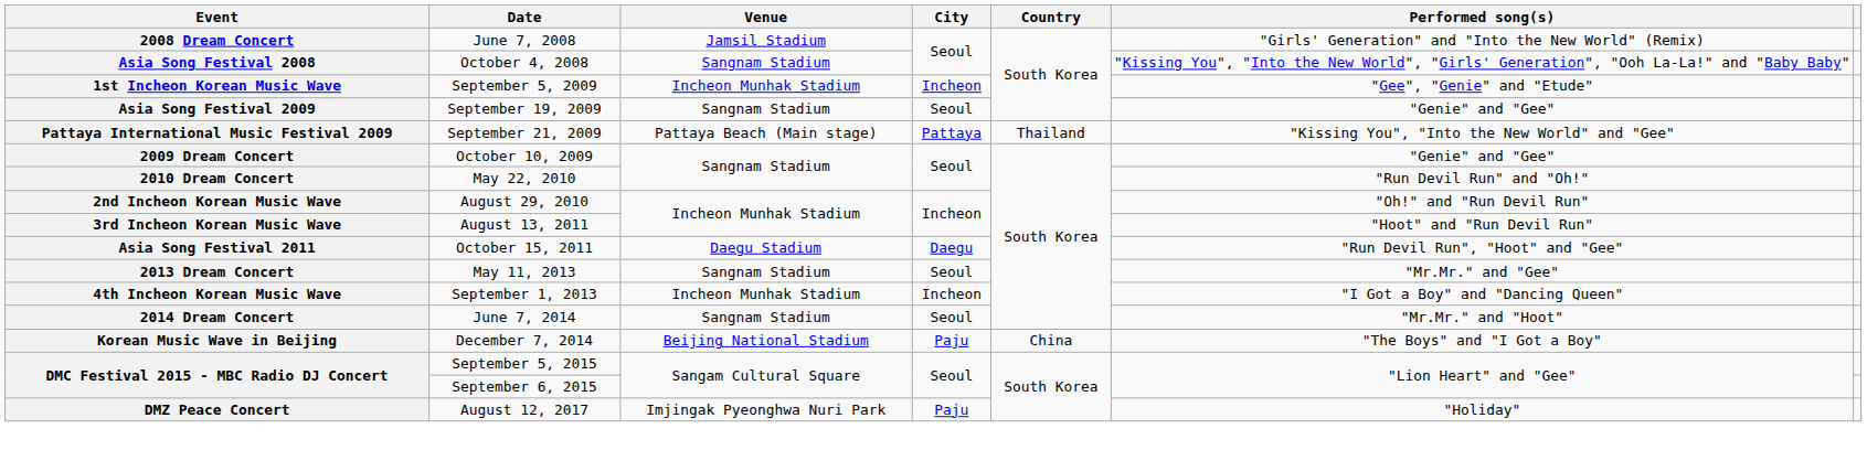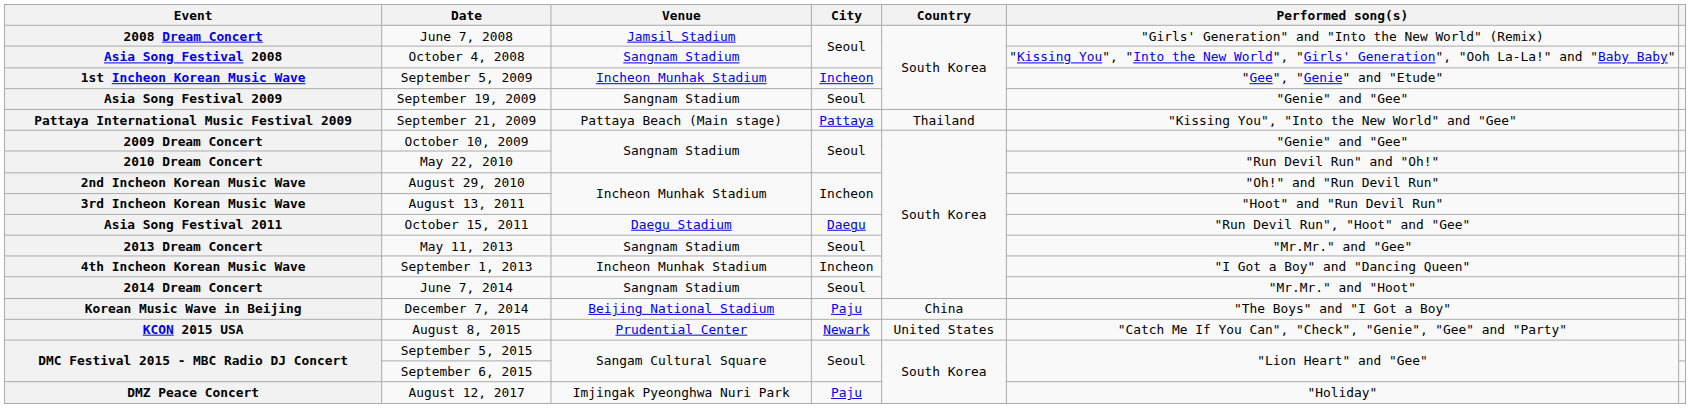 <table class="wikitable sortable plainrowheaders" style="text-align:center;">
 <tr>
 <th scope="col">Event</th>
 <th scope="col">Date</th>
 <th scope="col">Venue</th>
 <th scope="col">City</th>
 <th scope="col">Country</th>
 <th scope="col" style="width:40%">Performed song(s)</th>
 <th class="unsortable" scope="col"></th>
 </tr>
 <tr>
 <th scope="row">2008 <a href='#'>Dream Concert</a></th>
 <td>June 7, 2008</td>
 <td><a href='#'>Jamsil Stadium</a></td>
 <td rowspan="2">Seoul</td>
 <td rowspan="4">South Korea</td>
 <td>"Girls' Generation" and "Into the New World" (Remix)</td>
 <td></td>
 </tr>
 <tr>
 <th scope="row"><a href='#'>Asia Song Festival</a> 2008</th>
 <td>October 4, 2008</td>
 <td><a href='#'>Sangnam Stadium</a></td>
 <td>"<a href='#'>Kissing You</a>", "<a href='#'>Into the New World</a>", "<a href='#'>Girls' Generation</a>", "Ooh La-La!" and "<a href='#'>Baby Baby</a>"</td>
 <td></td>
 </tr>
 <tr>
 <th scope="row">1st <a href='#'>Incheon Korean Music Wave</a></th>
 <td>September 5, 2009</td>
 <td><a href='#'>Incheon Munhak Stadium</a></td>
 <td><a href='#'>Incheon</a></td>
 <td>"<a href='#'>Gee</a>", "<a href='#'>Genie</a>" and "Etude"</td>
 <td></td>
 </tr>
 <tr>
 <th scope="row">Asia Song Festival 2009</th>
 <td>September 19, 2009</td>
 <td>Sangnam Stadium</td>
 <td>Seoul</td>
 <td>"Genie" and "Gee"</td>
 <td></td>
 </tr>
 <tr>
 <th scope="row">Pattaya International Music Festival 2009</th>
 <td>September 21, 2009</td>
 <td>Pattaya Beach (Main stage)</td>
 <td><a href='#'>Pattaya</a></td>
 <td>Thailand</td>
 <td>"Kissing You", "Into the New World" and "Gee"</td>
 <td></td>
 </tr>
 <tr>
 <th scope="row">2009 Dream Concert</th>
 <td>October 10, 2009</td>
 <td rowspan="2">Sangnam Stadium</td>
 <td rowspan="2">Seoul</td>
 <td rowspan="8">South Korea</td>
 <td>"Genie" and "Gee"</td>
 <td></td>
 </tr>
 <tr>
 <th scope="row">2010 Dream Concert</th>
 <td>May 22, 2010</td>
 <td>"Run Devil Run" and "Oh!"</td>
 <td></td>
 </tr>
 <tr>
 <th scope="row">2nd Incheon Korean Music Wave</th>
 <td>August 29, 2010</td>
 <td rowspan="2">Incheon Munhak Stadium</td>
 <td rowspan="2">Incheon</td>
 <td>"Oh!" and "Run Devil Run"</td>
 <td></td>
 </tr>
 <tr>
 <th scope="row">3rd Incheon Korean Music Wave</th>
 <td>August 13, 2011</td>
 <td>"Hoot" and "Run Devil Run"</td>
 <td></td>
 </tr>
 <tr>
 <th scope="row">Asia Song Festival 2011</th>
 <td>October 15, 2011</td>
 <td><a href='#'>Daegu Stadium</a></td>
 <td><a href='#'>Daegu</a></td>
 <td>"Run Devil Run", "Hoot" and "Gee"</td>
 <td></td>
 </tr>
 <tr>
 <th scope="row">2013 Dream Concert</th>
 <td>May 11, 2013</td>
 <td>Sangnam Stadium</td>
 <td>Seoul</td>
 <td>"Mr.Mr." and "Gee"</td>
 <td></td>
 </tr>
 <tr>
 <th scope="row">4th Incheon Korean Music Wave</th>
 <td>September 1, 2013</td>
 <td>Incheon Munhak Stadium</td>
 <td>Incheon</td>
 <td>"I Got a Boy" and "Dancing Queen"</td>
 <td></td>
 </tr>
 <tr>
 <th scope="row">2014 Dream Concert</th>
 <td>June 7, 2014</td>
 <td>Sangnam Stadium</td>
 <td>Seoul</td>
 <td>"Mr.Mr." and "Hoot"</td>
 <td></td>
 </tr>
 <tr>
 <th scope="row">Korean Music Wave in Beijing</th>
 <td>December 7, 2014</td>
 <td><a href='#'>Beijing National Stadium</a></td>
 <td><a href='#'>Paju</a></td>
 <td>China</td>
 <td>"The Boys" and "I Got a Boy"</td>
 <td></td>
 </tr>
 <tr>
+<th scope="row"><a href='#'>KCON</a> 2015 USA</th>
+<td>August 8, 2015</td>
+<td><a href='#'>Prudential Center</a></td>
+<td><a href='#'>Newark</a></td>
+<td>United States</td>
+<td>"Catch Me If You Can", "Check", "Genie", "Gee" and "Party"</td>
+<td></td>
+</tr>
+<tr>
 <th rowspan="2" scope="row">DMC Festival 2015 - MBC Radio DJ Concert</th>
 <td>September 5, 2015</td>
 <td rowspan="2">Sangam Cultural Square</td>
 <td rowspan="2">Seoul</td>
 <td rowspan="3">South Korea</td>
 <td rowspan="2">"Lion Heart" and "Gee"</td>
 <td></td>
 </tr>
 <tr>
 <td>September 6, 2015</td>
 <td></td>
 </tr>
 <tr>
 <th scope="row">DMZ Peace Concert</th>
 <td>August 12, 2017</td>
 <td>Imjingak Pyeonghwa Nuri Park</td>
 <td><a href='#'>Paju</a></td>
 <td>"Holiday"</td>
 <td></td>
 </tr>
 </table>
